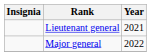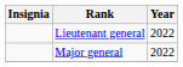 <table class="wikitable">
 <tr>
 <th>Insignia</th>
 <th>Rank</th>
 <th>Year</th>
 </tr>
 <tr>
 <td></td>
 <td><a href='#'>Lieutenant general</a></td>
-<td>2021</td>
+<td>2022</td>
 </tr>
 <tr>
 <td></td>
 <td><a href='#'>Major general</a></td>
 <td>2022</td>
 </tr>
 <tr>
 </tr>
 </table>
